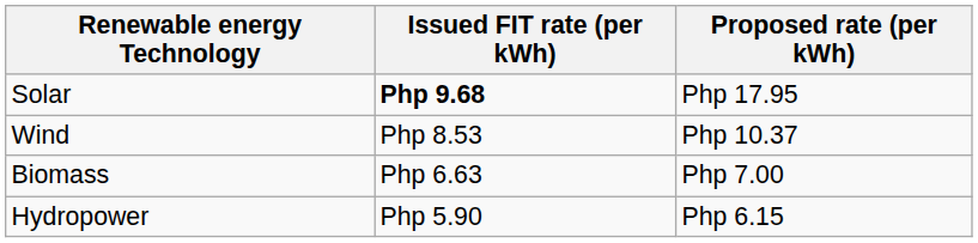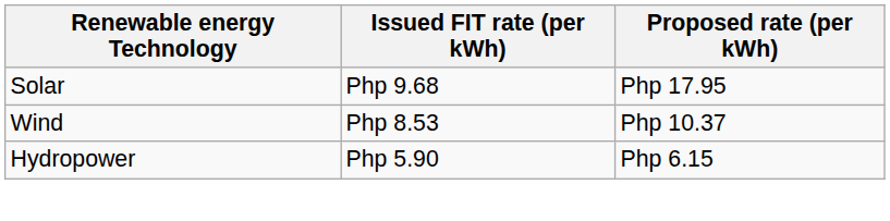 <table class="wikitable">
 <tr>
 <th>Renewable energy Technology</th>
 <th>Issued FIT rate (per kWh)</th>
 <th>Proposed rate (per kWh)</th>
 </tr>
 <tr>
 <td>Solar</td>
-<td><strong>Php 9.68</strong></td>
+<td>Php 9.68</td>
 <td>Php 17.95</td>
 </tr>
 <tr>
 <td>Wind</td>
 <td>Php 8.53</td>
 <td>Php 10.37</td>
 </tr>
 <tr>
-<td>Biomass</td>
-<td>Php 6.63</td>
-<td>Php 7.00</td>
-</tr>
-<tr>
 <td>Hydropower</td>
 <td>Php 5.90</td>
 <td>Php 6.15</td>
 </tr>
 </table>
